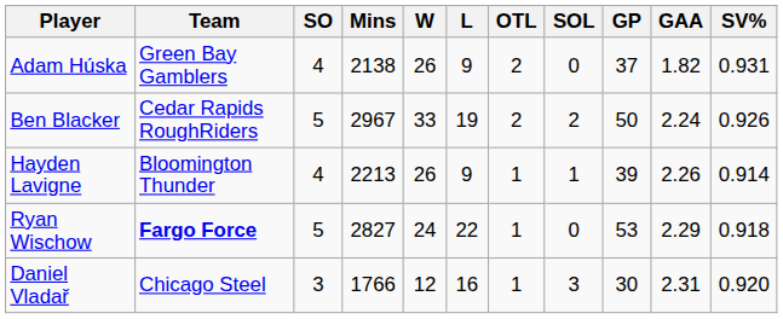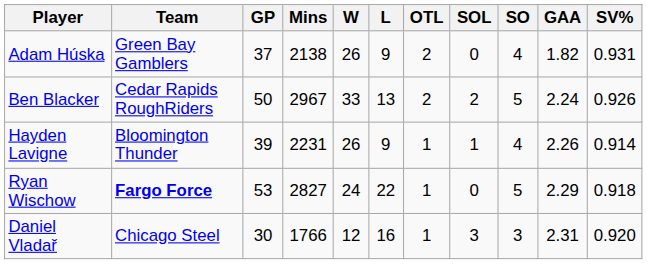 <table class="wikitable sortable" style="text-align: center">
 <tr>
 <td class="unsortable" align=center bgcolor=#F2F2F2 style="width: 15em"><strong>Player</strong></td>
 <th style="width: 15em">Team</th>
-<th style="width: 4em">SO</th>
+<th style="width: 4em">GP</th>
 <th style="width: 4em">Mins</th>
 <th style="width: 4em">W</th>
 <th style="width: 4em">L</th>
 <th style="width: 4em">OTL</th>
 <th style="width: 4em">SOL</th>
-<th style="width: 4em">GP</th>
+<th style="width: 4em">SO</th>
 <th style="width: 4em">GAA</th>
 <th style="width: 4em">SV%</th>
 </tr>
 <tr>
 <td align=left><a href='#'>Adam Húska</a></td>
 <td align=left><a href='#'>Green Bay Gamblers</a></td>
-<td>4</td>
+<td>37</td>
 <td>2138</td>
 <td>26</td>
 <td>9</td>
 <td>2</td>
 <td>0</td>
-<td>37</td>
+<td>4</td>
 <td>1.82</td>
 <td>0.931</td>
 </tr>
 <tr>
 <td align=left><a href='#'>Ben Blacker</a></td>
 <td align=left><a href='#'>Cedar Rapids RoughRiders</a></td>
-<td>5</td>
+<td>50</td>
 <td>2967</td>
 <td>33</td>
-<td>19</td>
+<td>13</td>
 <td>2</td>
 <td>2</td>
-<td>50</td>
+<td>5</td>
 <td>2.24</td>
 <td>0.926</td>
 </tr>
 <tr>
 <td align=left><a href='#'>Hayden Lavigne</a></td>
 <td align=left><a href='#'>Bloomington Thunder</a></td>
-<td>4</td>
-<td>2213</td>
+<td>39</td>
+<td>2231</td>
 <td>26</td>
 <td>9</td>
 <td>1</td>
 <td>1</td>
-<td>39</td>
+<td>4</td>
 <td>2.26</td>
 <td>0.914</td>
 </tr>
 <tr>
 <td align=left><a href='#'>Ryan Wischow</a></td>
 <td align=left><strong><a href='#'>Fargo Force</a></strong></td>
-<td>5</td>
+<td>53</td>
 <td>2827</td>
 <td>24</td>
 <td>22</td>
 <td>1</td>
 <td>0</td>
-<td>53</td>
+<td>5</td>
 <td>2.29</td>
 <td>0.918</td>
 </tr>
 <tr>
 <td align=left><a href='#'>Daniel Vladař</a></td>
 <td align=left><a href='#'>Chicago Steel</a></td>
-<td>3</td>
+<td>30</td>
 <td>1766</td>
 <td>12</td>
 <td>16</td>
 <td>1</td>
 <td>3</td>
-<td>30</td>
+<td>3</td>
 <td>2.31</td>
 <td>0.920</td>
 </tr>
 </table>
